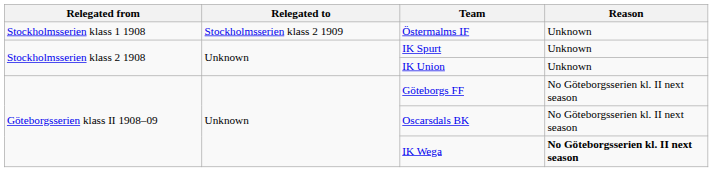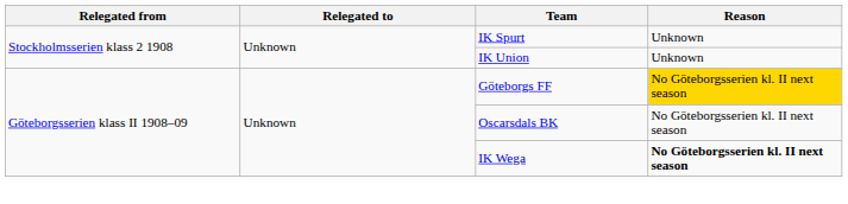 <table class="wikitable" style="text-align: left;">
 <tr>
 <th style="width: 275px;">Relegated from</th>
 <th style="width: 275px;">Relegated to</th>
 <th style="width: 200px;">Team</th>
 <th style="width: 225px;">Reason</th>
-</tr>
-<tr>
-<td><a href='#'>Stockholmsserien</a> klass 1 1908</td>
-<td><a href='#'>Stockholmsserien</a> klass 2 1909</td>
-<td><a href='#'>Östermalms IF</a></td>
-<td>Unknown</td>
 </tr>
 <tr>
 <td rowspan=2><a href='#'>Stockholmsserien</a> klass 2 1908</td>
 <td rowspan=2>Unknown</td>
 <td><a href='#'>IK Spurt</a></td>
 <td>Unknown</td>
 </tr>
 <tr>
 <td><a href='#'>IK Union</a></td>
 <td>Unknown</td>
 </tr>
 <tr>
 <td rowspan=3><a href='#'>Göteborgsserien</a> klass II 1908–09</td>
 <td rowspan=3>Unknown</td>
 <td><a href='#'>Göteborgs FF</a></td>
-<td>No Göteborgsserien kl. II next season</td>
+<td style="background: gold;">No Göteborgsserien kl. II next season</td>
 </tr>
 <tr>
 <td><a href='#'>Oscarsdals BK</a></td>
 <td>No Göteborgsserien kl. II next season</td>
 </tr>
 <tr>
 <td><a href='#'>IK Wega</a></td>
 <td><strong>No Göteborgsserien kl. II next season</strong></td>
 </tr>
 </table>
